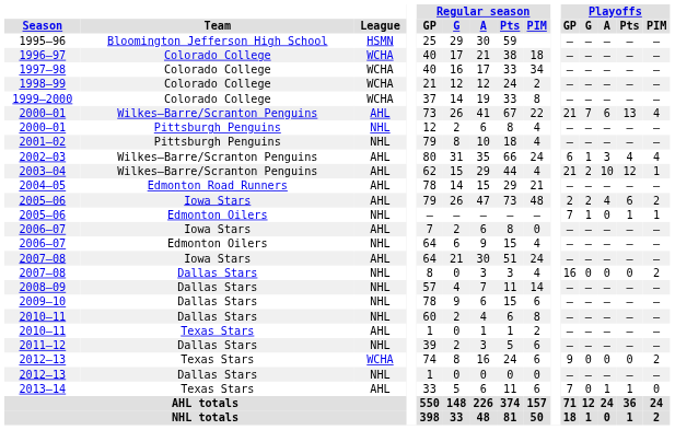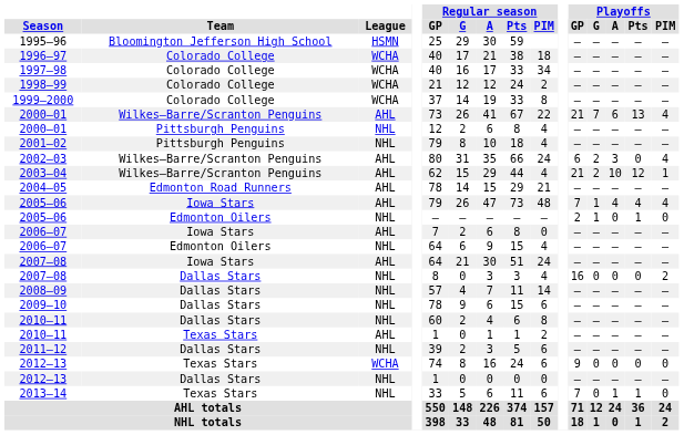 <table border="0" cellpadding="1" cellspacing="0" style="text-align:center; width:60em;">
 <tr style="background:#e0e0e0;">
 <th colspan="3"  bgcolor="#ffffff"> </th>
 <th rowspan="99" bgcolor="#ffffff"> </th>
 <th colspan="5"><a href='#'>Regular season</a></th>
 <th rowspan="99" bgcolor="#ffffff"> </th>
 <th colspan="5"><a href='#'>Playoffs</a></th>
 </tr>
 <tr style="background:#e0e0e0;">
 <th><a href='#'>Season</a></th>
 <th>Team</th>
 <th>League</th>
 <th>GP</th>
 <th><a href='#'>G</a></th>
 <th><a href='#'>A</a></th>
 <th><a href='#'>Pts</a></th>
 <th><a href='#'>PIM</a></th>
 <th>GP</th>
 <th>G</th>
 <th>A</th>
 <th>Pts</th>
 <th>PIM</th>
 </tr>
 <tr>
 <td>1995–96</td>
 <td><a href='#'>Bloomington Jefferson High School</a></td>
 <td><a href='#'>HSMN</a></td>
 <td>25</td>
 <td>29</td>
 <td>30</td>
 <td>59</td>
 <td></td>
 <td>—</td>
 <td>—</td>
 <td>—</td>
 <td>—</td>
 <td>—</td>
 </tr>
 <tr style="background:#f0f0f0;">
 <td><a href='#'>1996–97</a></td>
 <td><a href='#'>Colorado College</a></td>
 <td><a href='#'>WCHA</a></td>
 <td>40</td>
 <td>17</td>
 <td>21</td>
 <td>38</td>
 <td>18</td>
 <td>—</td>
 <td>—</td>
 <td>—</td>
 <td>—</td>
 <td>—</td>
 </tr>
 <tr>
 <td><a href='#'>1997–98</a></td>
 <td>Colorado College</td>
 <td>WCHA</td>
 <td>40</td>
 <td>16</td>
 <td>17</td>
 <td>33</td>
 <td>34</td>
 <td>—</td>
 <td>—</td>
 <td>—</td>
 <td>—</td>
 <td>—</td>
 </tr>
 <tr style="background:#f0f0f0;">
 <td><a href='#'>1998–99</a></td>
 <td>Colorado College</td>
 <td>WCHA</td>
 <td>21</td>
 <td>12</td>
 <td>12</td>
 <td>24</td>
 <td>2</td>
 <td>—</td>
 <td>—</td>
 <td>—</td>
 <td>—</td>
 <td>—</td>
 </tr>
 <tr>
 <td><a href='#'>1999–2000</a></td>
 <td>Colorado College</td>
 <td>WCHA</td>
 <td>37</td>
 <td>14</td>
 <td>19</td>
 <td>33</td>
 <td>8</td>
 <td>—</td>
 <td>—</td>
 <td>—</td>
 <td>—</td>
 <td>—</td>
 </tr>
 <tr style="background:#f0f0f0;">
 <td><a href='#'>2000–01</a></td>
 <td><a href='#'>Wilkes–Barre/Scranton Penguins</a></td>
 <td><a href='#'>AHL</a></td>
 <td>73</td>
 <td>26</td>
 <td>41</td>
 <td>67</td>
 <td>22</td>
 <td>21</td>
 <td>7</td>
 <td>6</td>
 <td>13</td>
 <td>4</td>
 </tr>
 <tr>
 <td><a href='#'>2000–01</a></td>
 <td><a href='#'>Pittsburgh Penguins</a></td>
 <td><a href='#'>NHL</a></td>
 <td>12</td>
 <td>2</td>
 <td>6</td>
 <td>8</td>
 <td>4</td>
 <td>—</td>
 <td>—</td>
 <td>—</td>
 <td>—</td>
 <td>—</td>
 </tr>
 <tr style="background:#f0f0f0;">
 <td><a href='#'>2001–02</a></td>
 <td>Pittsburgh Penguins</td>
 <td>NHL</td>
 <td>79</td>
 <td>8</td>
 <td>10</td>
 <td>18</td>
 <td>4</td>
 <td>—</td>
 <td>—</td>
 <td>—</td>
 <td>—</td>
 <td>—</td>
 </tr>
 <tr>
 <td><a href='#'>2002–03</a></td>
 <td>Wilkes–Barre/Scranton Penguins</td>
 <td>AHL</td>
 <td>80</td>
 <td>31</td>
 <td>35</td>
 <td>66</td>
 <td>24</td>
 <td>6</td>
-<td>1</td>
+<td>2</td>
 <td>3</td>
-<td>4</td>
+<td>0</td>
 <td>4</td>
 </tr>
 <tr style="background:#f0f0f0;">
 <td><a href='#'>2003–04</a></td>
 <td>Wilkes–Barre/Scranton Penguins</td>
 <td>AHL</td>
 <td>62</td>
 <td>15</td>
 <td>29</td>
 <td>44</td>
 <td>4</td>
 <td>21</td>
 <td>2</td>
 <td>10</td>
 <td>12</td>
 <td>1</td>
 </tr>
 <tr>
 <td><a href='#'>2004–05</a></td>
 <td><a href='#'>Edmonton Road Runners</a></td>
 <td>AHL</td>
 <td>78</td>
 <td>14</td>
 <td>15</td>
 <td>29</td>
 <td>21</td>
 <td>—</td>
 <td>—</td>
 <td>—</td>
 <td>—</td>
 <td>—</td>
 </tr>
 <tr style="background:#f0f0f0;">
 <td><a href='#'>2005–06</a></td>
 <td><a href='#'>Iowa Stars</a></td>
 <td>AHL</td>
 <td>79</td>
 <td>26</td>
 <td>47</td>
 <td>73</td>
 <td>48</td>
-<td>2</td>
-<td>2</td>
+<td>7</td>
+<td>1</td>
 <td>4</td>
-<td>6</td>
-<td>2</td>
+<td>4</td>
+<td>4</td>
 </tr>
 <tr>
 <td><a href='#'>2005–06</a></td>
 <td><a href='#'>Edmonton Oilers</a></td>
 <td>NHL</td>
 <td>—</td>
 <td>—</td>
 <td>—</td>
 <td>—</td>
 <td>—</td>
-<td>7</td>
+<td>2</td>
 <td>1</td>
 <td>0</td>
 <td>1</td>
-<td>1</td>
+<td>0</td>
 </tr>
 <tr style="background:#f0f0f0;">
 <td><a href='#'>2006–07</a></td>
 <td>Iowa Stars</td>
 <td>AHL</td>
 <td>7</td>
 <td>2</td>
 <td>6</td>
 <td>8</td>
 <td>0</td>
 <td>—</td>
 <td>—</td>
 <td>—</td>
 <td>—</td>
 <td>—</td>
 </tr>
 <tr>
 <td><a href='#'>2006–07</a></td>
 <td>Edmonton Oilers</td>
 <td>NHL</td>
 <td>64</td>
 <td>6</td>
 <td>9</td>
 <td>15</td>
 <td>4</td>
 <td>—</td>
 <td>—</td>
 <td>—</td>
 <td>—</td>
 <td>—</td>
 </tr>
 <tr style="background:#f0f0f0;">
 <td><a href='#'>2007–08</a></td>
 <td>Iowa Stars</td>
 <td>AHL</td>
 <td>64</td>
 <td>21</td>
 <td>30</td>
 <td>51</td>
 <td>24</td>
 <td>—</td>
 <td>—</td>
 <td>—</td>
 <td>—</td>
 <td>—</td>
 </tr>
 <tr>
 <td><a href='#'>2007–08</a></td>
 <td><a href='#'>Dallas Stars</a></td>
 <td>NHL</td>
 <td>8</td>
 <td>0</td>
 <td>3</td>
 <td>3</td>
 <td>4</td>
 <td>16</td>
 <td>0</td>
 <td>0</td>
 <td>0</td>
 <td>2</td>
 </tr>
 <tr style="background:#f0f0f0;">
 <td><a href='#'>2008–09</a></td>
 <td>Dallas Stars</td>
 <td>NHL</td>
 <td>57</td>
 <td>4</td>
 <td>7</td>
 <td>11</td>
 <td>14</td>
 <td>—</td>
 <td>—</td>
 <td>—</td>
 <td>—</td>
 <td>—</td>
 </tr>
 <tr>
 <td><a href='#'>2009–10</a></td>
 <td>Dallas Stars</td>
 <td>NHL</td>
 <td>78</td>
 <td>9</td>
 <td>6</td>
 <td>15</td>
 <td>6</td>
 <td>—</td>
 <td>—</td>
 <td>—</td>
 <td>—</td>
 <td>—</td>
 </tr>
 <tr style="background:#f0f0f0;">
 <td><a href='#'>2010–11</a></td>
 <td>Dallas Stars</td>
 <td>NHL</td>
 <td>60</td>
 <td>2</td>
 <td>4</td>
 <td>6</td>
 <td>8</td>
 <td>—</td>
 <td>—</td>
 <td>—</td>
 <td>—</td>
 <td>—</td>
 </tr>
 <tr>
 <td><a href='#'>2010–11</a></td>
 <td><a href='#'>Texas Stars</a></td>
 <td>AHL</td>
 <td>1</td>
 <td>0</td>
 <td>1</td>
 <td>1</td>
 <td>2</td>
 <td>—</td>
 <td>—</td>
 <td>—</td>
 <td>—</td>
 <td>—</td>
 </tr>
 <tr style="background:#f0f0f0;">
 <td><a href='#'>2011–12</a></td>
 <td>Dallas Stars</td>
 <td>NHL</td>
 <td>39</td>
 <td>2</td>
 <td>3</td>
 <td>5</td>
 <td>6</td>
 <td>—</td>
 <td>—</td>
 <td>—</td>
 <td>—</td>
 <td>—</td>
 </tr>
 <tr>
 <td><a href='#'>2012–13</a></td>
 <td>Texas Stars</td>
 <td><a href='#'>WCHA</a></td>
 <td>74</td>
 <td>8</td>
 <td>16</td>
 <td>24</td>
 <td>6</td>
 <td>9</td>
 <td>0</td>
 <td>0</td>
 <td>0</td>
-<td>2</td>
+<td>0</td>
 </tr>
 <tr style="background:#f0f0f0;">
 <td><a href='#'>2012–13</a></td>
 <td>Dallas Stars</td>
 <td>NHL</td>
 <td>1</td>
 <td>0</td>
 <td>0</td>
 <td>0</td>
 <td>0</td>
 <td>—</td>
 <td>—</td>
 <td>—</td>
 <td>—</td>
 <td>—</td>
 </tr>
 <tr>
 <td><a href='#'>2013–14</a></td>
 <td>Texas Stars</td>
-<td>AHL</td>
+<td>NHL</td>
 <td>33</td>
 <td>5</td>
 <td>6</td>
 <td>11</td>
 <td>6</td>
 <td>7</td>
 <td>0</td>
 <td>1</td>
 <td>1</td>
 <td>0</td>
 </tr>
 <tr style="background:#e0e0e0;">
 <th colspan="3">AHL totals</th>
 <th>550</th>
 <th>148</th>
 <th>226</th>
 <th>374</th>
 <th>157</th>
 <th>71</th>
 <th>12</th>
 <th>24</th>
 <th>36</th>
 <th>24</th>
 </tr>
 <tr style="background:#e0e0e0;">
 <th colspan="3">NHL totals</th>
 <th>398</th>
 <th>33</th>
 <th>48</th>
 <th>81</th>
 <th>50</th>
 <th>18</th>
 <th>1</th>
 <th>0</th>
 <th>1</th>
 <th>2</th>
 </tr>
 </table>
